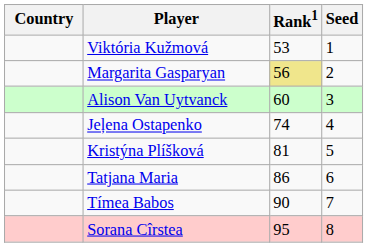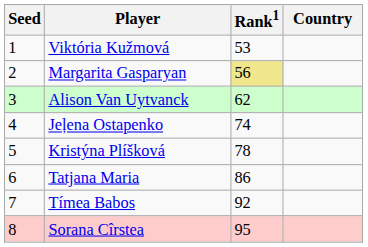 <table class="sortable wikitable">
 <tr>
-<th width="70">Country</th>
+<th>Seed</th>
 <th width="175">Player</th>
 <th>Rank<sup>1</sup></th>
-<th>Seed</th>
+<th width="70">Country</th>
 </tr>
 <tr>
-<td></td>
+<td>1</td>
 <td><a href='#'>Viktória Kužmová</a></td>
 <td>53</td>
-<td>1</td>
+<td></td>
 </tr>
 <tr>
-<td></td>
+<td>2</td>
 <td><a href='#'>Margarita Gasparyan</a></td>
 <td style="background: khaki;">56</td>
-<td>2</td>
+<td></td>
 </tr>
 <tr style="background:#cfc;">
+<td>3</td>
+<td><a href='#'>Alison Van Uytvanck</a></td>
+<td>62</td>
 <td></td>
-<td><a href='#'>Alison Van Uytvanck</a></td>
-<td>60</td>
-<td>3</td>
 </tr>
 <tr>
-<td></td>
+<td>4</td>
 <td><a href='#'>Jeļena Ostapenko</a></td>
 <td>74</td>
-<td>4</td>
+<td></td>
 </tr>
 <tr>
+<td>5</td>
+<td><a href='#'>Kristýna Plíšková</a></td>
+<td>78</td>
 <td></td>
-<td><a href='#'>Kristýna Plíšková</a></td>
-<td>81</td>
-<td>5</td>
 </tr>
 <tr>
-<td></td>
+<td>6</td>
 <td><a href='#'>Tatjana Maria</a></td>
 <td>86</td>
-<td>6</td>
+<td></td>
 </tr>
 <tr>
+<td>7</td>
+<td><a href='#'>Tímea Babos</a></td>
+<td>92</td>
 <td></td>
-<td><a href='#'>Tímea Babos</a></td>
-<td>90</td>
-<td>7</td>
 </tr>
 <tr style="background:#fcc;">
-<td></td>
+<td>8</td>
 <td><a href='#'>Sorana Cîrstea</a></td>
 <td>95</td>
-<td>8</td>
+<td></td>
 </tr>
 </table>
